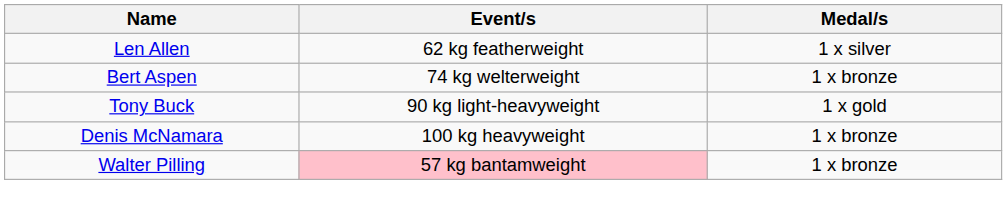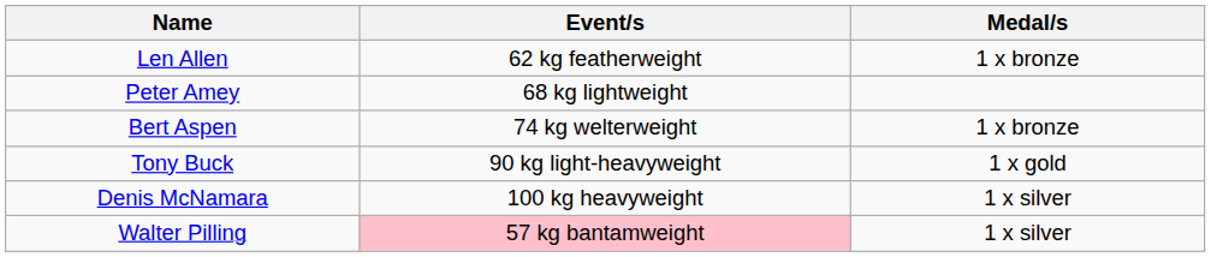 <table class="wikitable" style="text-align: center">
 <tr>
 <th width=250>Name</th>
 <th width=350>Event/s</th>
 <th width=250>Medal/s</th>
 </tr>
 <tr>
 <td><a href='#'>Len Allen</a></td>
 <td>62 kg featherweight</td>
-<td>1 x silver</td>
+<td>1 x bronze</td>
+</tr>
+<tr>
+<td><a href='#'>Peter Amey</a></td>
+<td>68 kg lightweight</td>
+<td></td>
 </tr>
 <tr>
 <td><a href='#'>Bert Aspen</a></td>
 <td>74 kg welterweight</td>
 <td>1 x bronze</td>
 </tr>
 <tr>
 <td><a href='#'>Tony Buck</a></td>
 <td>90 kg light-heavyweight</td>
 <td>1 x gold</td>
 </tr>
 <tr>
 <td><a href='#'>Denis McNamara</a></td>
 <td>100 kg heavyweight</td>
-<td>1 x bronze</td>
+<td>1 x silver</td>
 </tr>
 <tr>
 <td><a href='#'>Walter Pilling</a></td>
 <td style="background: pink;">57 kg bantamweight</td>
-<td>1 x bronze</td>
+<td>1 x silver</td>
 </tr>
 </table>
